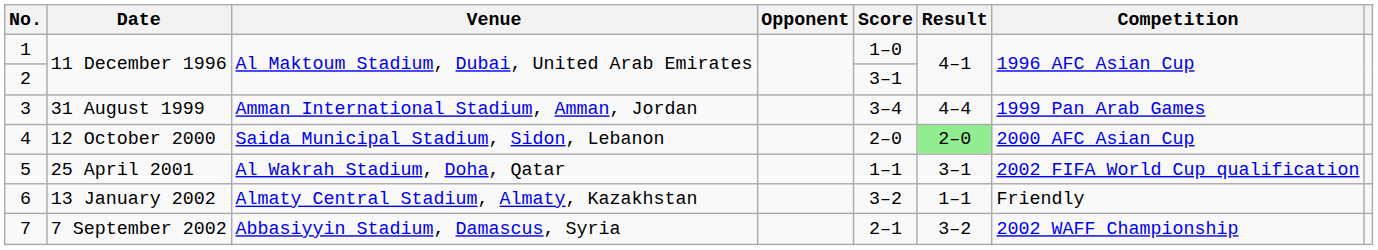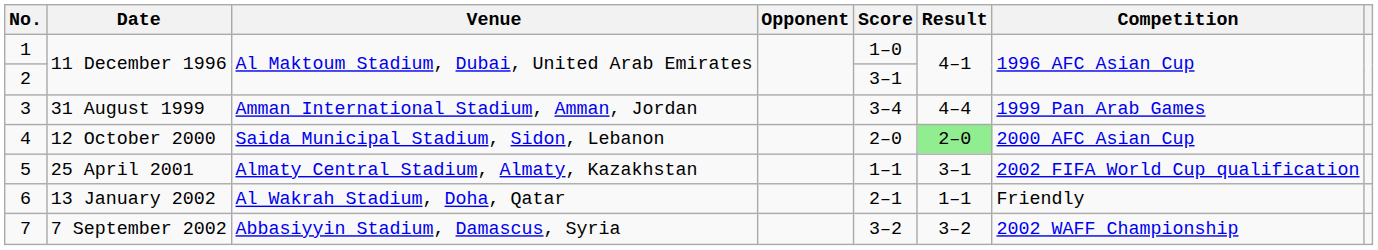 <table class="wikitable sortable">
 <tr>
 <th scope=col>No.</th>
 <th scope=col>Date</th>
 <th scope=col>Venue</th>
 <th scope=col>Opponent</th>
 <th scope=col>Score</th>
 <th scope=col>Result</th>
 <th scope=col>Competition</th>
 <th scope=col class="unsortable"></th>
 </tr>
 <tr>
 <td align="center">1</td>
 <td rowspan="2">11 December 1996</td>
 <td rowspan="2"><a href='#'>Al Maktoum Stadium</a>, <a href='#'>Dubai</a>, United Arab Emirates</td>
 <td rowspan="2"></td>
 <td align="center">1–0</td>
 <td rowspan="2" align="center">4–1</td>
 <td rowspan="2"><a href='#'>1996 AFC Asian Cup</a></td>
 <td rowspan="2"></td>
 </tr>
 <tr>
 <td align="center">2</td>
 <td align="center">3–1</td>
 </tr>
 <tr>
 <td align="center">3</td>
 <td>31 August 1999</td>
 <td><a href='#'>Amman International Stadium</a>, <a href='#'>Amman</a>, Jordan</td>
 <td></td>
 <td align="center">3–4</td>
 <td align="center">4–4</td>
 <td><a href='#'>1999 Pan Arab Games</a></td>
 <td></td>
 </tr>
 <tr>
 <td align="center">4</td>
 <td>12 October 2000</td>
 <td><a href='#'>Saida Municipal Stadium</a>, <a href='#'>Sidon</a>, Lebanon</td>
 <td></td>
 <td align="center">2–0</td>
 <td align="center" style="background: lightgreen;">2–0</td>
 <td><a href='#'>2000 AFC Asian Cup</a></td>
 <td></td>
 </tr>
 <tr>
 <td align="center">5</td>
 <td>25 April 2001</td>
-<td><a href='#'>Al Wakrah Stadium</a>, <a href='#'>Doha</a>, Qatar</td>
+<td><a href='#'>Almaty Central Stadium</a>, <a href='#'>Almaty</a>, Kazakhstan</td>
 <td></td>
 <td align="center">1–1</td>
 <td align="center">3–1</td>
 <td><a href='#'>2002 FIFA World Cup qualification</a></td>
 <td></td>
 </tr>
 <tr>
 <td align="center">6</td>
 <td>13 January 2002</td>
-<td><a href='#'>Almaty Central Stadium</a>, <a href='#'>Almaty</a>, Kazakhstan</td>
+<td><a href='#'>Al Wakrah Stadium</a>, <a href='#'>Doha</a>, Qatar</td>
 <td></td>
-<td align="center">3–2</td>
+<td align="center">2–1</td>
 <td align="center">1–1</td>
 <td>Friendly</td>
 <td></td>
 </tr>
 <tr>
 <td align="center">7</td>
 <td>7 September 2002</td>
 <td><a href='#'>Abbasiyyin Stadium</a>, <a href='#'>Damascus</a>, Syria</td>
 <td></td>
-<td align="center">2–1</td>
+<td align="center">3–2</td>
 <td align="center">3–2</td>
 <td><a href='#'>2002 WAFF Championship</a></td>
 <td></td>
 </tr>
 </table>
